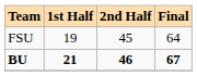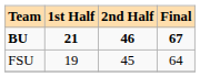 <table class="wikitable" align=right>
 <tr bgcolor=#ffdead align=center>
 <td><strong>Team</strong></td>
 <td><strong>1st Half</strong></td>
 <td><strong>2nd Half</strong></td>
 <td><strong>Final</strong></td>
 </tr>
 <tr>
+<td><strong>BU</strong></td>
+<td align=center><strong>21</strong></td>
+<td align=center><strong>46</strong></td>
+<td align=center><strong>67</strong></td>
+</tr>
+<tr>
 <td>FSU</td>
 <td align=center>19</td>
 <td align=center>45</td>
 <td align=center>64</td>
 </tr>
 <tr>
-<td><strong>BU</strong></td>
-<td align=center><strong>21</strong></td>
-<td align=center><strong>46</strong></td>
-<td align=center><strong>67</strong></td>
-</tr>
-<tr>
 </tr>
 </table>
